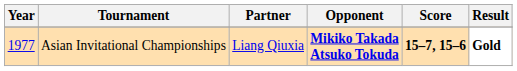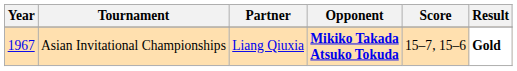 <table class="sortable wikitable" style="font-size:90%;">
 <tr>
 <th>Year</th>
 <th>Tournament</th>
 <th>Partner</th>
 <th>Opponent</th>
 <th>Score</th>
 <th>Result</th>
 </tr>
 <tr>
 </tr>
 <tr style="background:#FFE0AF">
-<td align="center"><a href='#'>1977</a></td>
+<td align="center"><a href='#'>1967</a></td>
 <td align="left">Asian Invitational Championships</td>
 <td align="left"> <a href='#'>Liang Qiuxia</a></td>
 <td align="left"><strong> <a href='#'>Mikiko Takada</a> <br> <a href='#'>Atsuko Tokuda</a></strong></td>
-<td align="left"><strong>15–7, 15–6</strong></td>
+<td align="left">15–7, 15–6</td>
 <td style="text-align:left; background:white"> <strong>Gold</strong></td>
 </tr>
 </table>
